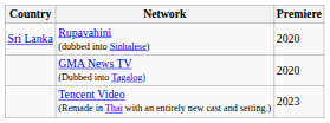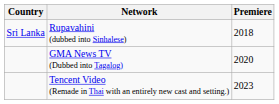 <table class="wikitable">
 <tr>
 <th>Country</th>
 <th>Network</th>
 <th>Premiere</th>
 </tr>
 <tr>
 <td> <a href='#'>Sri Lanka</a></td>
 <td><a href='#'>Rupavahini</a><br><small>(dubbed into <a href='#'>Sinhalese</a>)</small></td>
-<td>2020</td>
+<td>2018</td>
 </tr>
 <tr>
 <td></td>
 <td><a href='#'>GMA News TV</a><br><small>(Dubbed into <a href='#'>Tagalog)</a></small></td>
 <td>2020</td>
 </tr>
 <tr>
 <td></td>
 <td><a href='#'>Tencent Video</a><br><small>(Remade in <a href='#'>Thai</a> with an entirely new cast and setting.)</small></td>
 <td>2023</td>
 </tr>
 </table>
